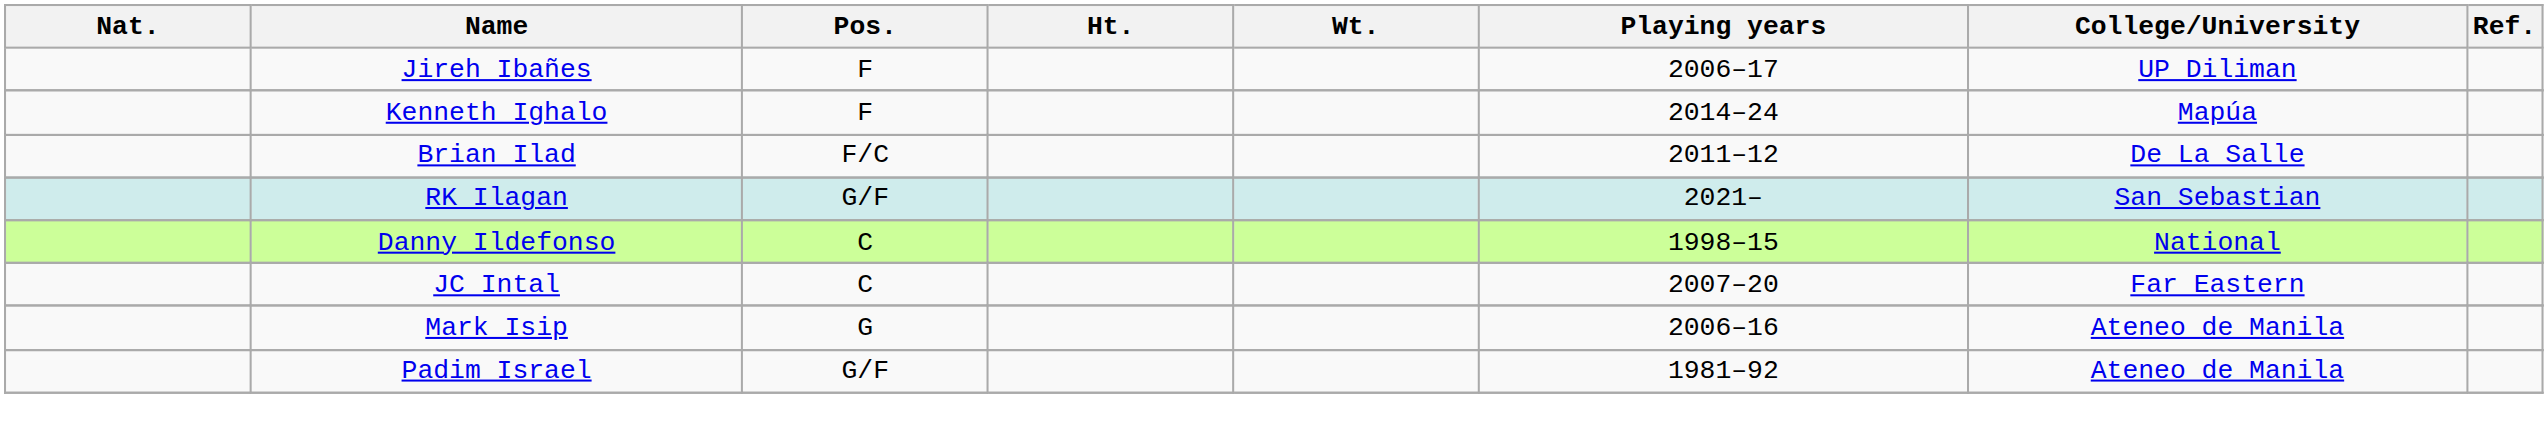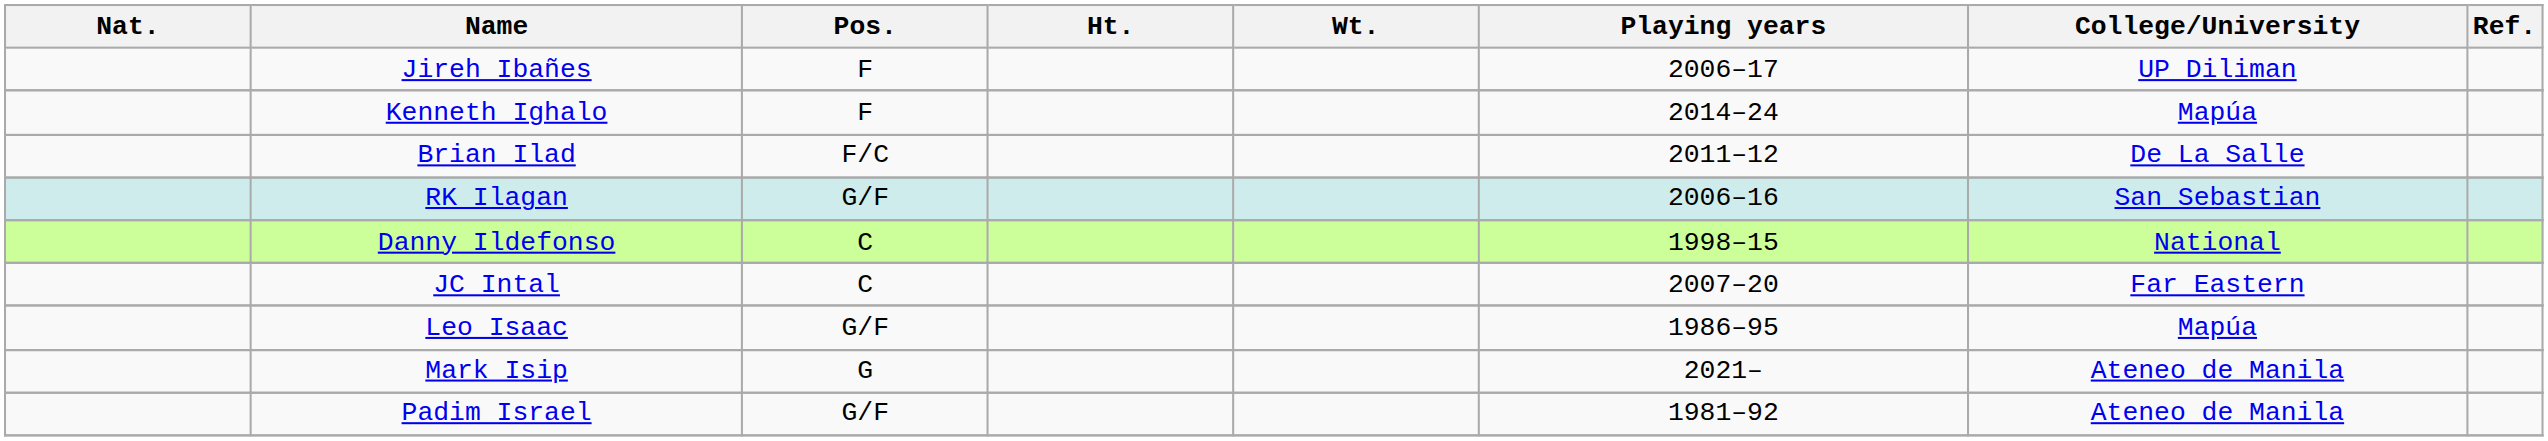 <table class="wikitable" style="text-align:center;">
 <tr>
 <th scope="col" width="10%">Nat.</th>
 <th scope="col" width="20%">Name</th>
 <th scope="col" width="10%">Pos.</th>
 <th scope="col" width="10%">Ht.</th>
 <th scope="col" width="10%">Wt.</th>
 <th scope="col" width="20%">Playing years</th>
 <th scope="col" width="20%">College/University</th>
 <th scope="col" width="5%">Ref.</th>
 </tr>
 <tr>
 <td></td>
 <td><a href='#'>Jireh Ibañes</a></td>
 <td>F</td>
 <td></td>
 <td></td>
 <td>2006–17</td>
 <td><a href='#'>UP Diliman</a></td>
 <td></td>
 </tr>
 <tr>
 </tr>
 <tr>
 <td> </td>
 <td><a href='#'>Kenneth Ighalo</a></td>
 <td>F</td>
 <td></td>
 <td></td>
 <td>2014–24</td>
 <td><a href='#'>Mapúa</a></td>
 <td></td>
 </tr>
 <tr>
 </tr>
 <tr>
 <td></td>
 <td><a href='#'>Brian Ilad</a></td>
 <td>F/C</td>
 <td></td>
 <td></td>
 <td>2011–12</td>
 <td><a href='#'>De La Salle</a></td>
 <td></td>
 </tr>
 <tr>
 </tr>
 <tr align="center" bgcolor="#CFECEC" width="20">
 <td></td>
 <td><a href='#'>RK Ilagan</a></td>
 <td>G/F</td>
 <td></td>
 <td></td>
-<td>2021–</td>
+<td>2006–16</td>
 <td><a href='#'>San Sebastian</a></td>
 <td></td>
 </tr>
 <tr>
 </tr>
 <tr>
 </tr>
 <tr>
 </tr>
 <tr style="background:#CCFF99; width:1em">
 <td></td>
 <td><a href='#'>Danny Ildefonso</a></td>
 <td>C</td>
 <td></td>
 <td></td>
 <td>1998–15</td>
 <td><a href='#'>National</a></td>
 <td></td>
 </tr>
 <tr>
 </tr>
 <tr>
 <td></td>
 <td><a href='#'>JC Intal</a></td>
 <td>C</td>
 <td></td>
 <td></td>
 <td>2007–20</td>
 <td><a href='#'>Far Eastern</a></td>
 <td></td>
 </tr>
 <tr>
 </tr>
 <tr>
+<td></td>
+<td><a href='#'>Leo Isaac</a></td>
+<td>G/F</td>
+<td></td>
+<td></td>
+<td>1986–95</td>
+<td><a href='#'>Mapúa</a></td>
+<td></td>
+</tr>
+<tr>
 </tr>
 <tr>
 <td></td>
 <td><a href='#'>Mark Isip</a></td>
 <td>G</td>
 <td></td>
 <td></td>
-<td>2006–16</td>
+<td>2021–</td>
 <td><a href='#'>Ateneo de Manila</a></td>
 <td></td>
 </tr>
 <tr>
 </tr>
 <tr>
 <td></td>
 <td><a href='#'>Padim Israel</a></td>
 <td>G/F</td>
 <td></td>
 <td></td>
 <td>1981–92</td>
 <td><a href='#'>Ateneo de Manila</a></td>
 <td></td>
 </tr>
 <tr>
 </tr>
 </table>
